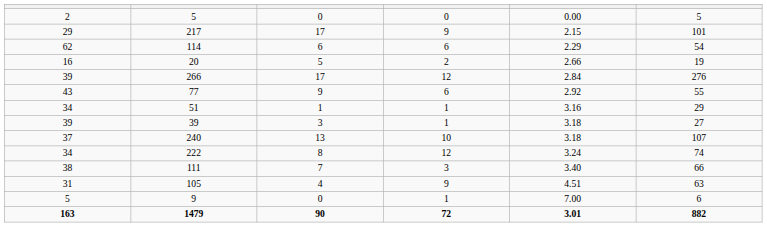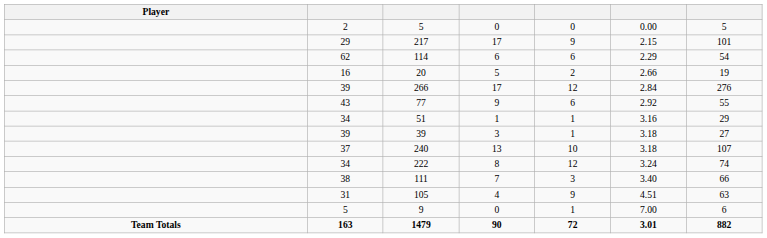 <table class="wikitable sortable" style="text-align:center;" width="100%">
 <tr>
+<th width="40%">Player</th>
 <th width="10%"></th>
 <th width="10%" data-sort-type="number"></th>
 <th width="10%"></th>
 <th width="10%"></th>
 <th width="10%"></th>
 <th width="10%"></th>
 </tr>
 <tr>
+<td></td>
 <td>2</td>
 <td>5</td>
 <td>0</td>
 <td>0</td>
 <td>0.00</td>
 <td>5</td>
 </tr>
 <tr>
+<td></td>
 <td>29</td>
 <td>217</td>
 <td>17</td>
 <td>9</td>
 <td>2.15</td>
 <td>101</td>
 </tr>
 <tr>
+<td></td>
 <td>62</td>
 <td>114</td>
 <td>6</td>
 <td>6</td>
 <td>2.29</td>
 <td>54</td>
 </tr>
 <tr>
+<td></td>
 <td>16</td>
 <td>20</td>
 <td>5</td>
 <td>2</td>
 <td>2.66</td>
 <td>19</td>
 </tr>
 <tr>
+<td></td>
 <td>39</td>
 <td>266</td>
 <td>17</td>
 <td>12</td>
 <td>2.84</td>
 <td>276</td>
 </tr>
 <tr>
+<td></td>
 <td>43</td>
 <td>77</td>
 <td>9</td>
 <td>6</td>
 <td>2.92</td>
 <td>55</td>
 </tr>
 <tr>
+<td></td>
 <td>34</td>
 <td>51</td>
 <td>1</td>
 <td>1</td>
 <td>3.16</td>
 <td>29</td>
 </tr>
 <tr>
+<td></td>
 <td>39</td>
 <td>39</td>
 <td>3</td>
 <td>1</td>
 <td>3.18</td>
 <td>27</td>
 </tr>
 <tr>
+<td></td>
 <td>37</td>
 <td>240</td>
 <td>13</td>
 <td>10</td>
 <td>3.18</td>
 <td>107</td>
 </tr>
 <tr>
+<td></td>
 <td>34</td>
 <td>222</td>
 <td>8</td>
 <td>12</td>
 <td>3.24</td>
 <td>74</td>
 </tr>
 <tr>
+<td></td>
 <td>38</td>
 <td>111</td>
 <td>7</td>
 <td>3</td>
 <td>3.40</td>
 <td>66</td>
 </tr>
 <tr>
+<td></td>
 <td>31</td>
 <td>105</td>
 <td>4</td>
 <td>9</td>
 <td>4.51</td>
 <td>63</td>
 </tr>
 <tr>
+<td></td>
 <td>5</td>
 <td>9</td>
 <td>0</td>
 <td>1</td>
 <td>7.00</td>
 <td>6</td>
 </tr>
 <tr>
+<td><strong>Team Totals</strong></td>
 <td><strong>163</strong></td>
 <td><strong>1479</strong></td>
 <td><strong>90</strong></td>
 <td><strong>72</strong></td>
 <td><strong>3.01</strong></td>
 <td><strong>882</strong></td>
 </tr>
 </table>
